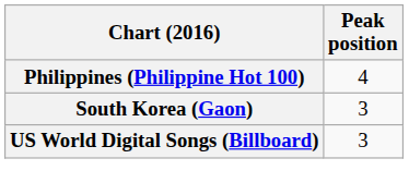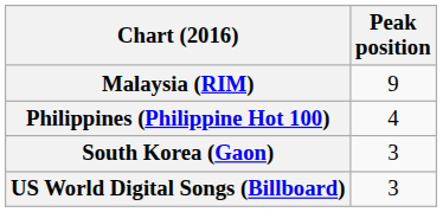 <table class="wikitable plainrowheaders" style="text-align:center;">
 <tr>
 <th scope="col">Chart (2016)</th>
 <th scope="col">Peak<br>position</th>
+</tr>
+<tr>
+<th scope="row">Malaysia (<a href='#'>RIM</a>)</th>
+<td>9</td>
 </tr>
 <tr>
 <th scope="row">Philippines (<a href='#'>Philippine Hot 100</a>)</th>
 <td align="center">4</td>
 </tr>
 <tr>
 <th scope="row">South Korea (<a href='#'>Gaon</a>)</th>
 <td align="center">3</td>
 </tr>
 <tr>
 <th scope="row">US World Digital Songs (<a href='#'>Billboard</a>)</th>
 <td>3</td>
 </tr>
 </table>
